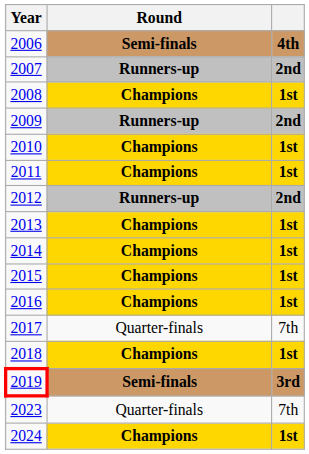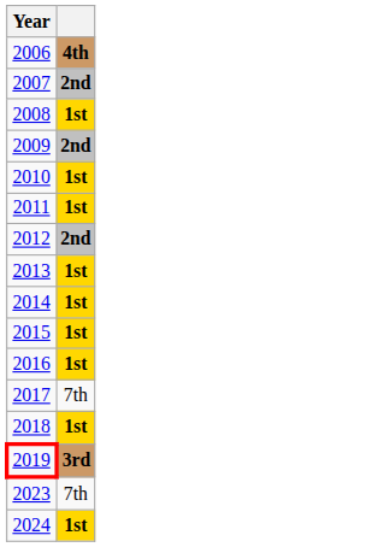 <table class="wikitable" style="text-align: center; font-size:90%">
 <tr>
 <th>Year</th>
-<th style="width:200px">Round</th>
 <th></th>
 </tr>
 <tr>
 <td><a href='#'>2006</a></td>
-<td bgcolor="cc9966"><strong>Semi-finals</strong></td>
 <td bgcolor="cc9966"><strong>4th</strong></td>
 </tr>
 <tr>
 <td><a href='#'>2007</a></td>
-<td bgcolor=Silver><strong>Runners-up</strong></td>
 <td bgcolor=Silver><strong>2nd</strong></td>
 </tr>
 <tr>
 <td><a href='#'>2008</a></td>
-<td bgcolor=Gold><strong>Champions</strong></td>
 <td bgcolor=Gold><strong>1st</strong></td>
 </tr>
 <tr>
 <td><a href='#'>2009</a></td>
-<td bgcolor=Silver><strong>Runners-up</strong></td>
 <td bgcolor=Silver><strong>2nd</strong></td>
 </tr>
 <tr>
 <td><a href='#'>2010</a></td>
-<td bgcolor=Gold><strong>Champions</strong></td>
 <td bgcolor=Gold><strong>1st</strong></td>
 </tr>
 <tr>
 <td><a href='#'>2011</a></td>
-<td bgcolor=Gold><strong>Champions</strong></td>
 <td bgcolor=Gold><strong>1st</strong></td>
 </tr>
 <tr>
 <td><a href='#'>2012</a></td>
-<td bgcolor=Silver><strong>Runners-up</strong></td>
 <td bgcolor=Silver><strong>2nd</strong></td>
 </tr>
 <tr>
 <td><a href='#'>2013</a></td>
-<td bgcolor=Gold><strong>Champions</strong></td>
 <td bgcolor=Gold><strong>1st</strong></td>
 </tr>
 <tr>
 <td><a href='#'>2014</a></td>
-<td bgcolor=Gold><strong>Champions</strong></td>
 <td bgcolor=Gold><strong>1st</strong></td>
 </tr>
 <tr>
 <td><a href='#'>2015</a></td>
-<td bgcolor=Gold><strong>Champions</strong></td>
 <td bgcolor=Gold><strong>1st</strong></td>
 </tr>
 <tr>
 <td><a href='#'>2016</a></td>
-<td bgcolor=Gold><strong>Champions</strong></td>
 <td bgcolor=Gold><strong>1st</strong></td>
 </tr>
 <tr>
 <td><a href='#'>2017</a></td>
-<td>Quarter-finals</td>
 <td>7th</td>
 </tr>
 <tr>
 <td><a href='#'>2018</a></td>
-<td bgcolor=Gold><strong>Champions</strong></td>
 <td bgcolor=Gold><strong>1st</strong></td>
 </tr>
 <tr>
 <td style="border: 3px solid red"><a href='#'>2019</a></td>
-<td bgcolor="cc9966"><strong>Semi-finals</strong></td>
 <td bgcolor="cc9966"><strong>3rd</strong></td>
 </tr>
 <tr>
 <td><a href='#'>2023</a></td>
-<td>Quarter-finals</td>
 <td>7th</td>
 </tr>
 <tr>
 <td><a href='#'>2024</a></td>
-<td bgcolor=Gold><strong>Champions</strong></td>
 <td bgcolor=Gold><strong>1st</strong></td>
 </tr>
 </table>
